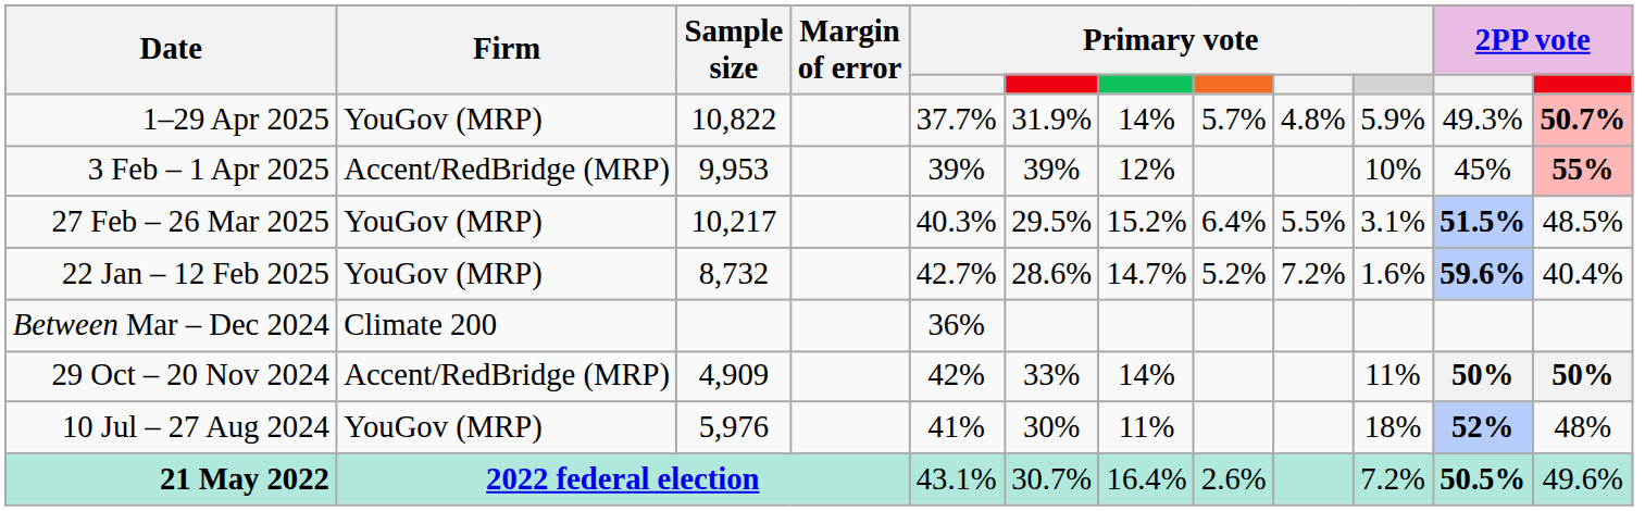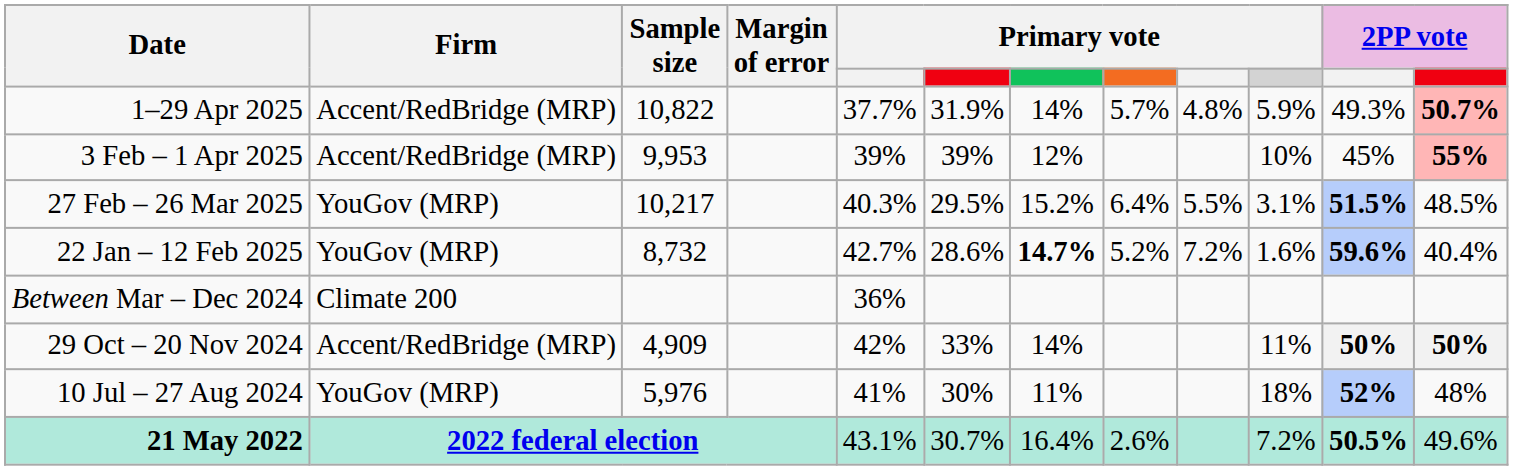 <table class="nowrap wikitable tpl-blanktable" style=text-align:center;font-size:90%>
 <tr>
 <th rowspan=2>Date</th>
 <th rowspan=2>Firm</th>
 <th rowspan=2>Sample<br>size</th>
 <th rowspan=2>Margin<br>of error</th>
 <th colspan=6>Primary vote</th>
 <th colspan=2 class=unsortable style=background:#ebbce3><a href='#'>2PP vote</a></th>
 </tr>
 <tr>
 <th style=background:></th>
 <th style="background:#F00011"></th>
 <th style=background:#10C25B></th>
 <th style=background:#f36c21></th>
 <th style=background:></th>
 <th style=background:lightgray></th>
 <th style=background:></th>
 <th style="background:#F00011"></th>
 </tr>
 <tr>
 <td align=right>1–29 Apr 2025</td>
-<td align=left>YouGov (MRP)</td>
+<td align=left>Accent/RedBridge (MRP)</td>
 <td>10,822</td>
 <td></td>
 <td>37.7%</td>
 <td>31.9%</td>
 <td>14%</td>
 <td>5.7%</td>
 <td>4.8%</td>
 <td>5.9%</td>
 <td>49.3%</td>
 <th style="background:#FFB6B6">50.7%</th>
 </tr>
 <tr>
 <td align=right>3 Feb – 1 Apr 2025</td>
 <td align=left>Accent/RedBridge (MRP)</td>
 <td>9,953</td>
 <td></td>
 <td>39%</td>
 <td>39%</td>
 <td>12%</td>
 <td></td>
 <td></td>
 <td>10%</td>
 <td>45%</td>
 <th style="background:#FFB6B6">55%</th>
 </tr>
 <tr>
 <td align=right>27 Feb – 26 Mar 2025</td>
 <td align=left>YouGov (MRP)</td>
 <td>10,217</td>
 <td></td>
 <td>40.3%</td>
 <td>29.5%</td>
 <td>15.2%</td>
 <td>6.4%</td>
 <td>5.5%</td>
 <td>3.1%</td>
 <th style="background:#B6CDFB">51.5%</th>
 <td>48.5%</td>
 </tr>
 <tr>
 <td align=right>22 Jan – 12 Feb 2025</td>
 <td align=left>YouGov (MRP)</td>
 <td>8,732</td>
 <td></td>
 <td>42.7%</td>
 <td>28.6%</td>
-<td>14.7%</td>
+<td><strong>14.7%</strong></td>
 <td>5.2%</td>
 <td>7.2%</td>
 <td>1.6%</td>
 <th style="background:#B6CDFB">59.6%</th>
 <td>40.4%</td>
 </tr>
 <tr>
 <td align=right><em>Between</em> Mar – Dec 2024</td>
 <td align=left>Climate 200</td>
 <td></td>
 <td></td>
 <td>36%</td>
 <td></td>
 <td></td>
 <td></td>
 <td></td>
 <td></td>
 <td></td>
 <td></td>
 </tr>
 <tr>
 <td align=right>29 Oct – 20 Nov 2024</td>
 <td align=left>Accent/RedBridge (MRP)</td>
 <td>4,909</td>
 <td></td>
 <td>42%</td>
 <td>33%</td>
 <td>14%</td>
 <td></td>
 <td></td>
 <td>11%</td>
 <th>50%</th>
 <th>50%</th>
 </tr>
 <tr>
 <td align=right>10 Jul – 27 Aug 2024</td>
 <td align=left>YouGov (MRP)</td>
 <td>5,976</td>
 <td></td>
 <td>41%</td>
 <td>30%</td>
 <td>11%</td>
 <td></td>
 <td></td>
 <td>18%</td>
 <th style="background:#B6CDFB">52%</th>
 <td>48%</td>
 </tr>
 <tr style="background:#b0e9db">
 <td style="text-align:right" data-sort-value="21-May-2022"><strong>21 May 2022</strong></td>
 <td colspan="3" style="text-align:center"><strong><a href='#'>2022 federal election</a></strong></td>
 <td>43.1%</td>
 <td>30.7%</td>
 <td>16.4%</td>
 <td>2.6%</td>
 <td></td>
 <td>7.2%</td>
 <td><strong>50.5%</strong></td>
 <td>49.6%</td>
 </tr>
 </table>
